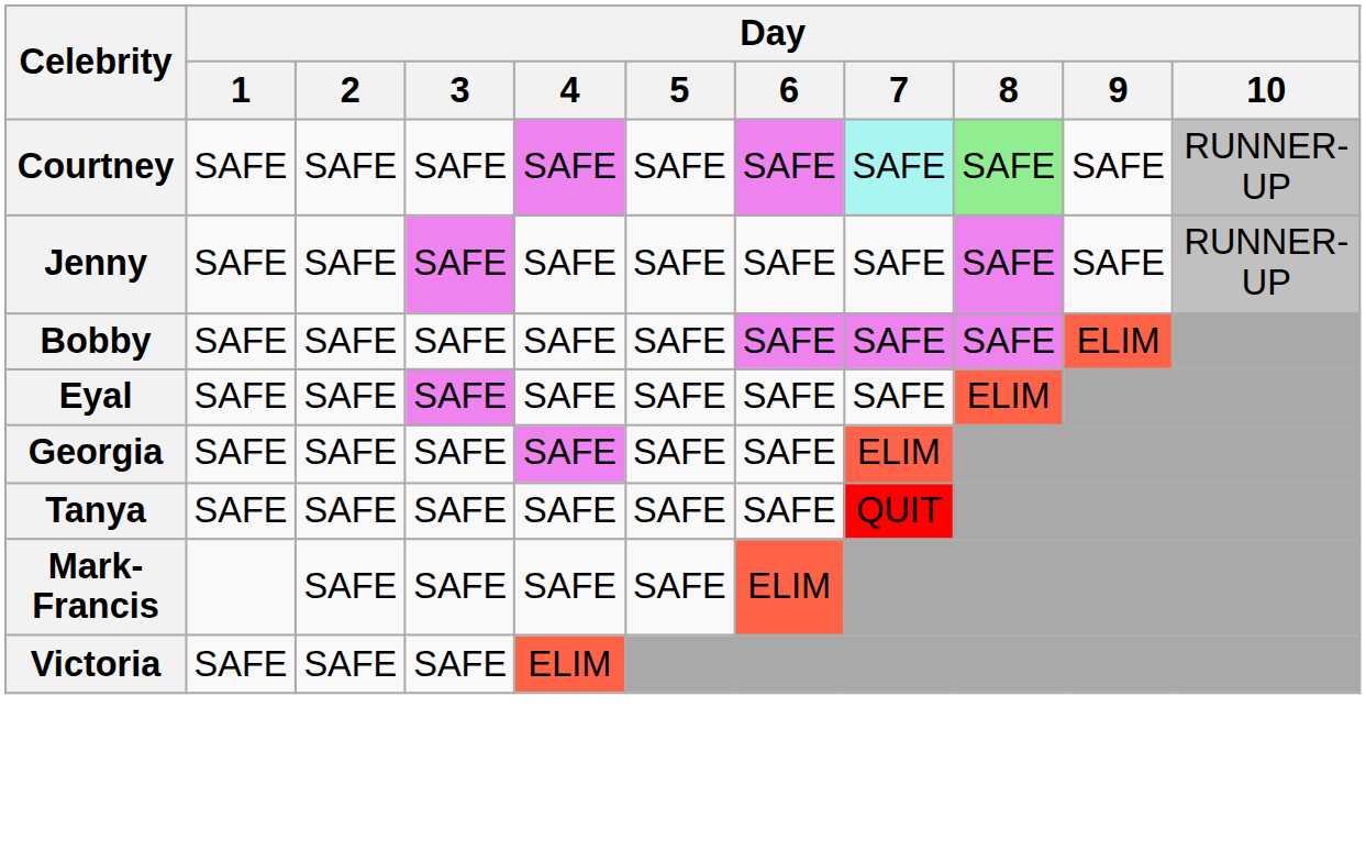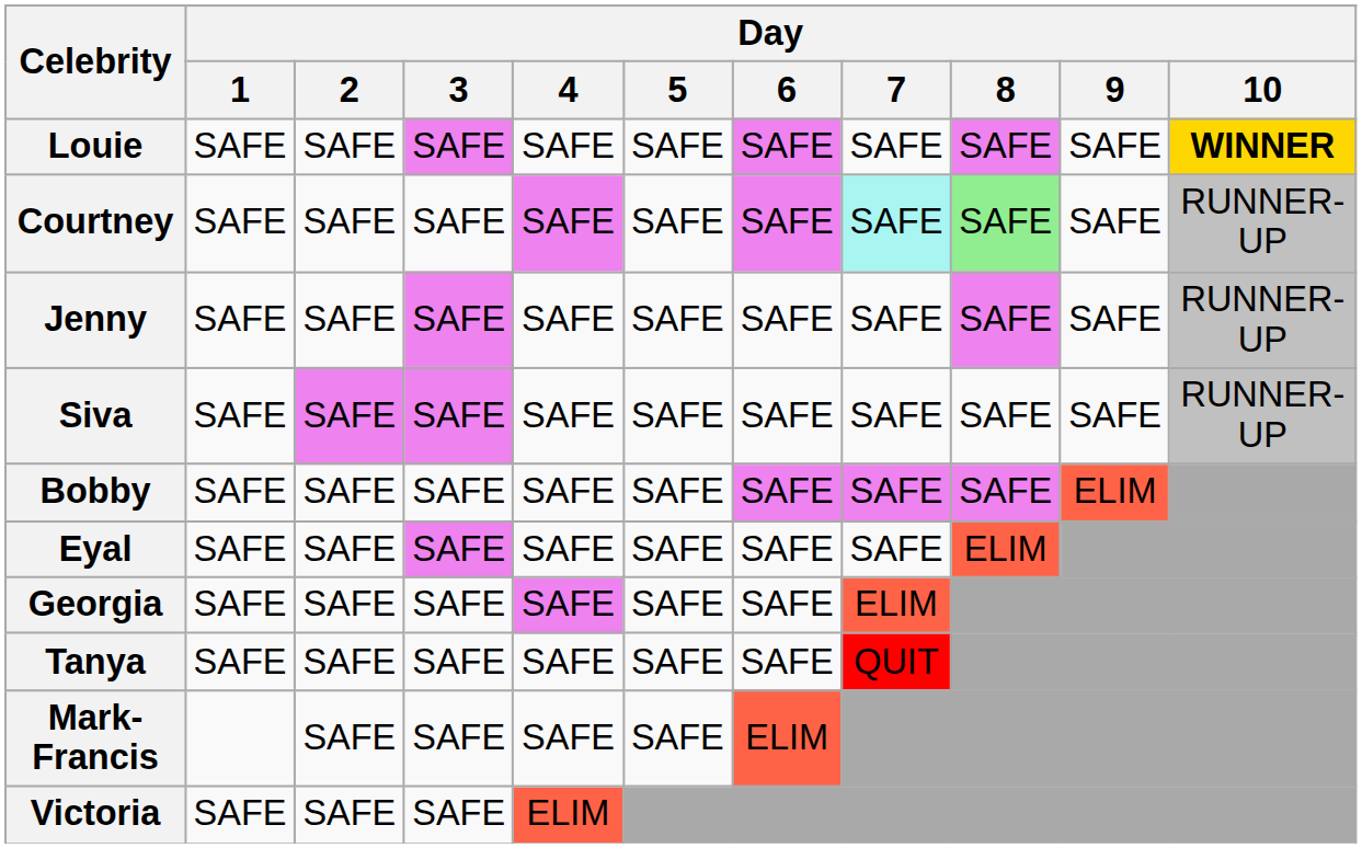 <table class="wikitable plainrowheaders" style="text-align:center">
 <tr>
 <th scope="col" rowspan="3">Celebrity</th>
 </tr>
 <tr>
 <th scope="col" colspan="10">Day</th>
 </tr>
 <tr>
 <th scope="col">1</th>
 <th scope="col">2</th>
 <th scope="col">3</th>
 <th scope="col">4</th>
 <th scope="col">5</th>
 <th scope="col">6</th>
 <th scope="col">7</th>
 <th scope="col">8</th>
 <th scope="col">9</th>
 <th scope="col">10</th>
+</tr>
+<tr>
+<th>Louie</th>
+<td>SAFE</td>
+<td>SAFE</td>
+<td style="background:violet;">SAFE</td>
+<td>SAFE</td>
+<td>SAFE</td>
+<td style="background:violet;">SAFE</td>
+<td>SAFE</td>
+<td style="background:violet;">SAFE</td>
+<td>SAFE</td>
+<td style="background:gold;"><strong>WINNER</strong></td>
 </tr>
 <tr>
 <th>Courtney</th>
 <td>SAFE</td>
 <td>SAFE</td>
 <td>SAFE</td>
 <td style="background:violet;">SAFE</td>
 <td>SAFE</td>
 <td style="background:violet;">SAFE</td>
 <td style="background:#A9F5F2;">SAFE</td>
 <td style="background:lightgreen;">SAFE</td>
 <td>SAFE</td>
 <td style="background:silver;">RUNNER-UP</td>
 </tr>
 <tr>
 <th>Jenny</th>
 <td>SAFE</td>
 <td>SAFE</td>
 <td style="background:violet;">SAFE</td>
 <td>SAFE</td>
 <td>SAFE</td>
 <td>SAFE</td>
 <td>SAFE</td>
 <td style="background:violet;">SAFE</td>
+<td>SAFE</td>
+<td style="background:silver;">RUNNER-UP</td>
+</tr>
+<tr>
+<th>Siva</th>
+<td>SAFE</td>
+<td style="background:violet;">SAFE</td>
+<td style="background:violet;">SAFE</td>
+<td>SAFE</td>
+<td>SAFE</td>
+<td>SAFE</td>
+<td>SAFE</td>
+<td>SAFE</td>
 <td>SAFE</td>
 <td style="background:silver;">RUNNER-UP</td>
 </tr>
 <tr>
 <th>Bobby</th>
 <td>SAFE</td>
 <td>SAFE</td>
 <td>SAFE</td>
 <td>SAFE</td>
 <td>SAFE</td>
 <td style="background:violet;">SAFE</td>
 <td style="background:violet;">SAFE</td>
 <td style="background:violet;">SAFE</td>
 <td style="background:tomato;">ELIM</td>
 <td colspan="1" bgcolor="darkgray"></td>
 </tr>
 <tr>
 <th>Eyal</th>
 <td>SAFE</td>
 <td>SAFE</td>
 <td style="background:violet;">SAFE</td>
 <td>SAFE</td>
 <td>SAFE</td>
 <td>SAFE</td>
 <td>SAFE</td>
 <td style="background:tomato;">ELIM</td>
 <td colspan="2" bgcolor="darkgray"></td>
 </tr>
 <tr>
 <th>Georgia</th>
 <td>SAFE</td>
 <td>SAFE</td>
 <td>SAFE</td>
 <td style="background:violet;">SAFE</td>
 <td>SAFE</td>
 <td>SAFE</td>
 <td style="background:tomato;">ELIM</td>
 <td colspan="3" bgcolor="darkgray"></td>
 </tr>
 <tr>
 <th>Tanya</th>
 <td>SAFE</td>
 <td>SAFE</td>
 <td>SAFE</td>
 <td>SAFE</td>
 <td>SAFE</td>
 <td>SAFE</td>
 <td style="background: red">QUIT</td>
 <td colspan="3" bgcolor="darkgray"></td>
 </tr>
 <tr>
 <th>Mark-Francis</th>
 <td></td>
 <td>SAFE</td>
 <td>SAFE</td>
 <td>SAFE</td>
 <td>SAFE</td>
 <td style="background:tomato;">ELIM</td>
 <td colspan="4" bgcolor="darkgray"></td>
 </tr>
 <tr>
 <th>Victoria</th>
 <td>SAFE</td>
 <td>SAFE</td>
 <td>SAFE</td>
 <td style="background:tomato;">ELIM</td>
 <td colspan="6" bgcolor="darkgray"></td>
 </tr>
 </table>
